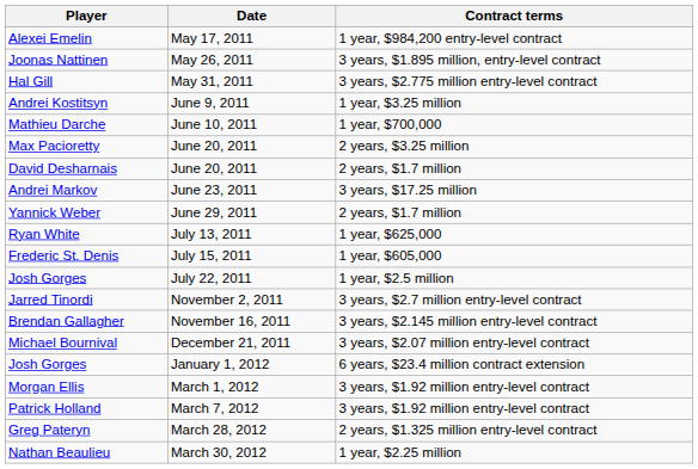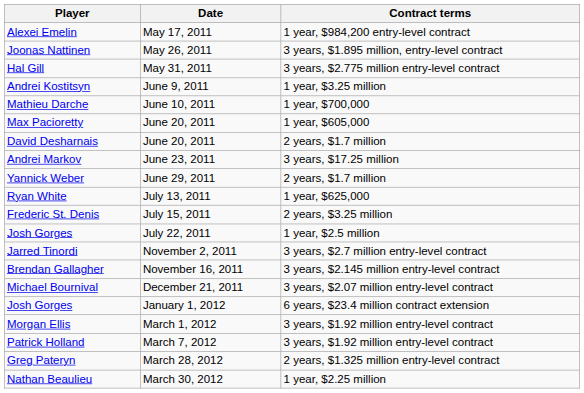 <table class="wikitable" style="width:50em; padding:3px;">
 <tr style="text-align:center; background:#ddd;">
 <th>Player</th>
 <th>Date</th>
 <th>Contract terms</th>
 </tr>
 <tr>
 <td><a href='#'>Alexei Emelin</a></td>
 <td>May 17, 2011</td>
 <td>1 year, $984,200 entry-level contract</td>
 </tr>
 <tr>
 <td><a href='#'>Joonas Nattinen</a></td>
 <td>May 26, 2011</td>
 <td>3 years, $1.895 million, entry-level contract</td>
 </tr>
 <tr>
 <td><a href='#'>Hal Gill</a></td>
 <td>May 31, 2011</td>
 <td>3 years, $2.775 million entry-level contract<br></td>
 </tr>
 <tr>
 <td><a href='#'>Andrei Kostitsyn</a></td>
 <td>June 9, 2011</td>
 <td>1 year, $3.25 million</td>
 </tr>
 <tr>
 <td><a href='#'>Mathieu Darche</a></td>
 <td>June 10, 2011</td>
 <td>1 year, $700,000</td>
 </tr>
 <tr>
 <td><a href='#'>Max Pacioretty</a></td>
 <td>June 20, 2011</td>
-<td>2 years, $3.25 million</td>
+<td>1 year, $605,000</td>
 </tr>
 <tr>
 <td><a href='#'>David Desharnais</a></td>
 <td>June 20, 2011</td>
 <td>2 years, $1.7 million</td>
 </tr>
 <tr>
 <td><a href='#'>Andrei Markov</a></td>
 <td>June 23, 2011</td>
 <td>3 years, $17.25 million</td>
 </tr>
 <tr>
 <td><a href='#'>Yannick Weber</a></td>
 <td>June 29, 2011</td>
 <td>2 years, $1.7 million</td>
 </tr>
 <tr>
 <td><a href='#'>Ryan White</a></td>
 <td>July 13, 2011</td>
 <td>1 year, $625,000</td>
 </tr>
 <tr>
 <td><a href='#'>Frederic St. Denis</a></td>
 <td>July 15, 2011</td>
-<td>1 year, $605,000</td>
+<td>2 years, $3.25 million</td>
 </tr>
 <tr>
 <td><a href='#'>Josh Gorges</a></td>
 <td>July 22, 2011</td>
 <td>1 year, $2.5 million</td>
 </tr>
 <tr>
 <td><a href='#'>Jarred Tinordi</a></td>
 <td>November 2, 2011</td>
 <td>3 years, $2.7 million entry-level contract</td>
 </tr>
 <tr>
 <td><a href='#'>Brendan Gallagher</a></td>
 <td>November 16, 2011</td>
 <td>3 years, $2.145 million entry-level contract</td>
 </tr>
 <tr>
 <td><a href='#'>Michael Bournival</a></td>
 <td>December 21, 2011</td>
 <td>3 years, $2.07 million entry-level contract</td>
 </tr>
 <tr>
 <td><a href='#'>Josh Gorges</a></td>
 <td>January 1, 2012</td>
 <td>6 years, $23.4 million contract extension</td>
 </tr>
 <tr>
 <td><a href='#'>Morgan Ellis</a></td>
 <td>March 1, 2012</td>
 <td>3 years, $1.92 million entry-level contract</td>
 </tr>
 <tr>
 <td><a href='#'>Patrick Holland</a></td>
 <td>March 7, 2012</td>
 <td>3 years, $1.92 million entry-level contract</td>
 </tr>
 <tr>
 <td><a href='#'>Greg Pateryn</a></td>
 <td>March 28, 2012</td>
 <td>2 years, $1.325 million entry-level contract</td>
 </tr>
 <tr>
 <td><a href='#'>Nathan Beaulieu</a></td>
 <td>March 30, 2012</td>
 <td>1 year, $2.25 million</td>
 </tr>
 </table>
